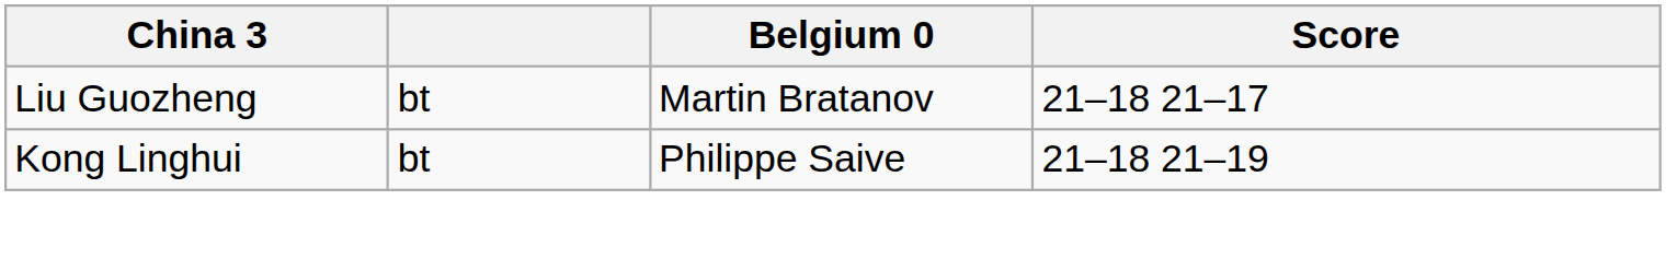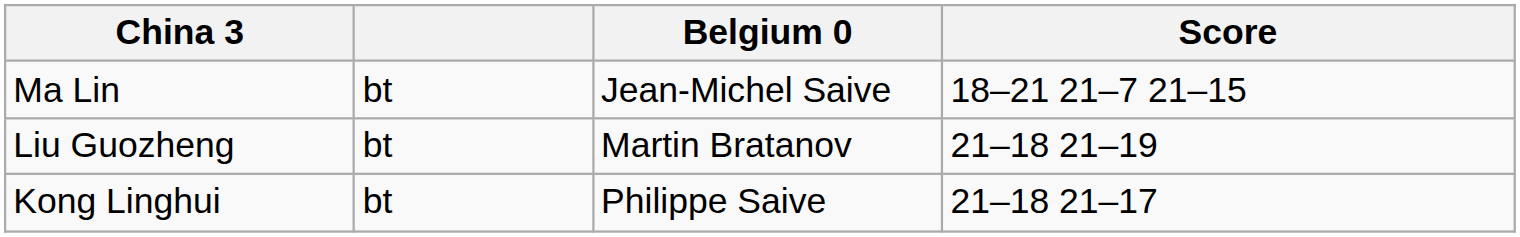 <table class="wikitable">
 <tr>
 <th width=150> China 3</th>
 <th width=100></th>
 <th width=150> Belgium 0</th>
 <th width=250>Score</th>
 </tr>
 <tr>
+<td>Ma Lin</td>
+<td>bt</td>
+<td>Jean-Michel Saive</td>
+<td>18–21 21–7 21–15</td>
+</tr>
+<tr>
 <td>Liu Guozheng</td>
 <td>bt</td>
 <td>Martin Bratanov</td>
-<td>21–18 21–17</td>
+<td>21–18 21–19</td>
 </tr>
 <tr>
 <td>Kong Linghui</td>
 <td>bt</td>
 <td>Philippe Saive</td>
-<td>21–18 21–19</td>
+<td>21–18 21–17</td>
 </tr>
 </table>
